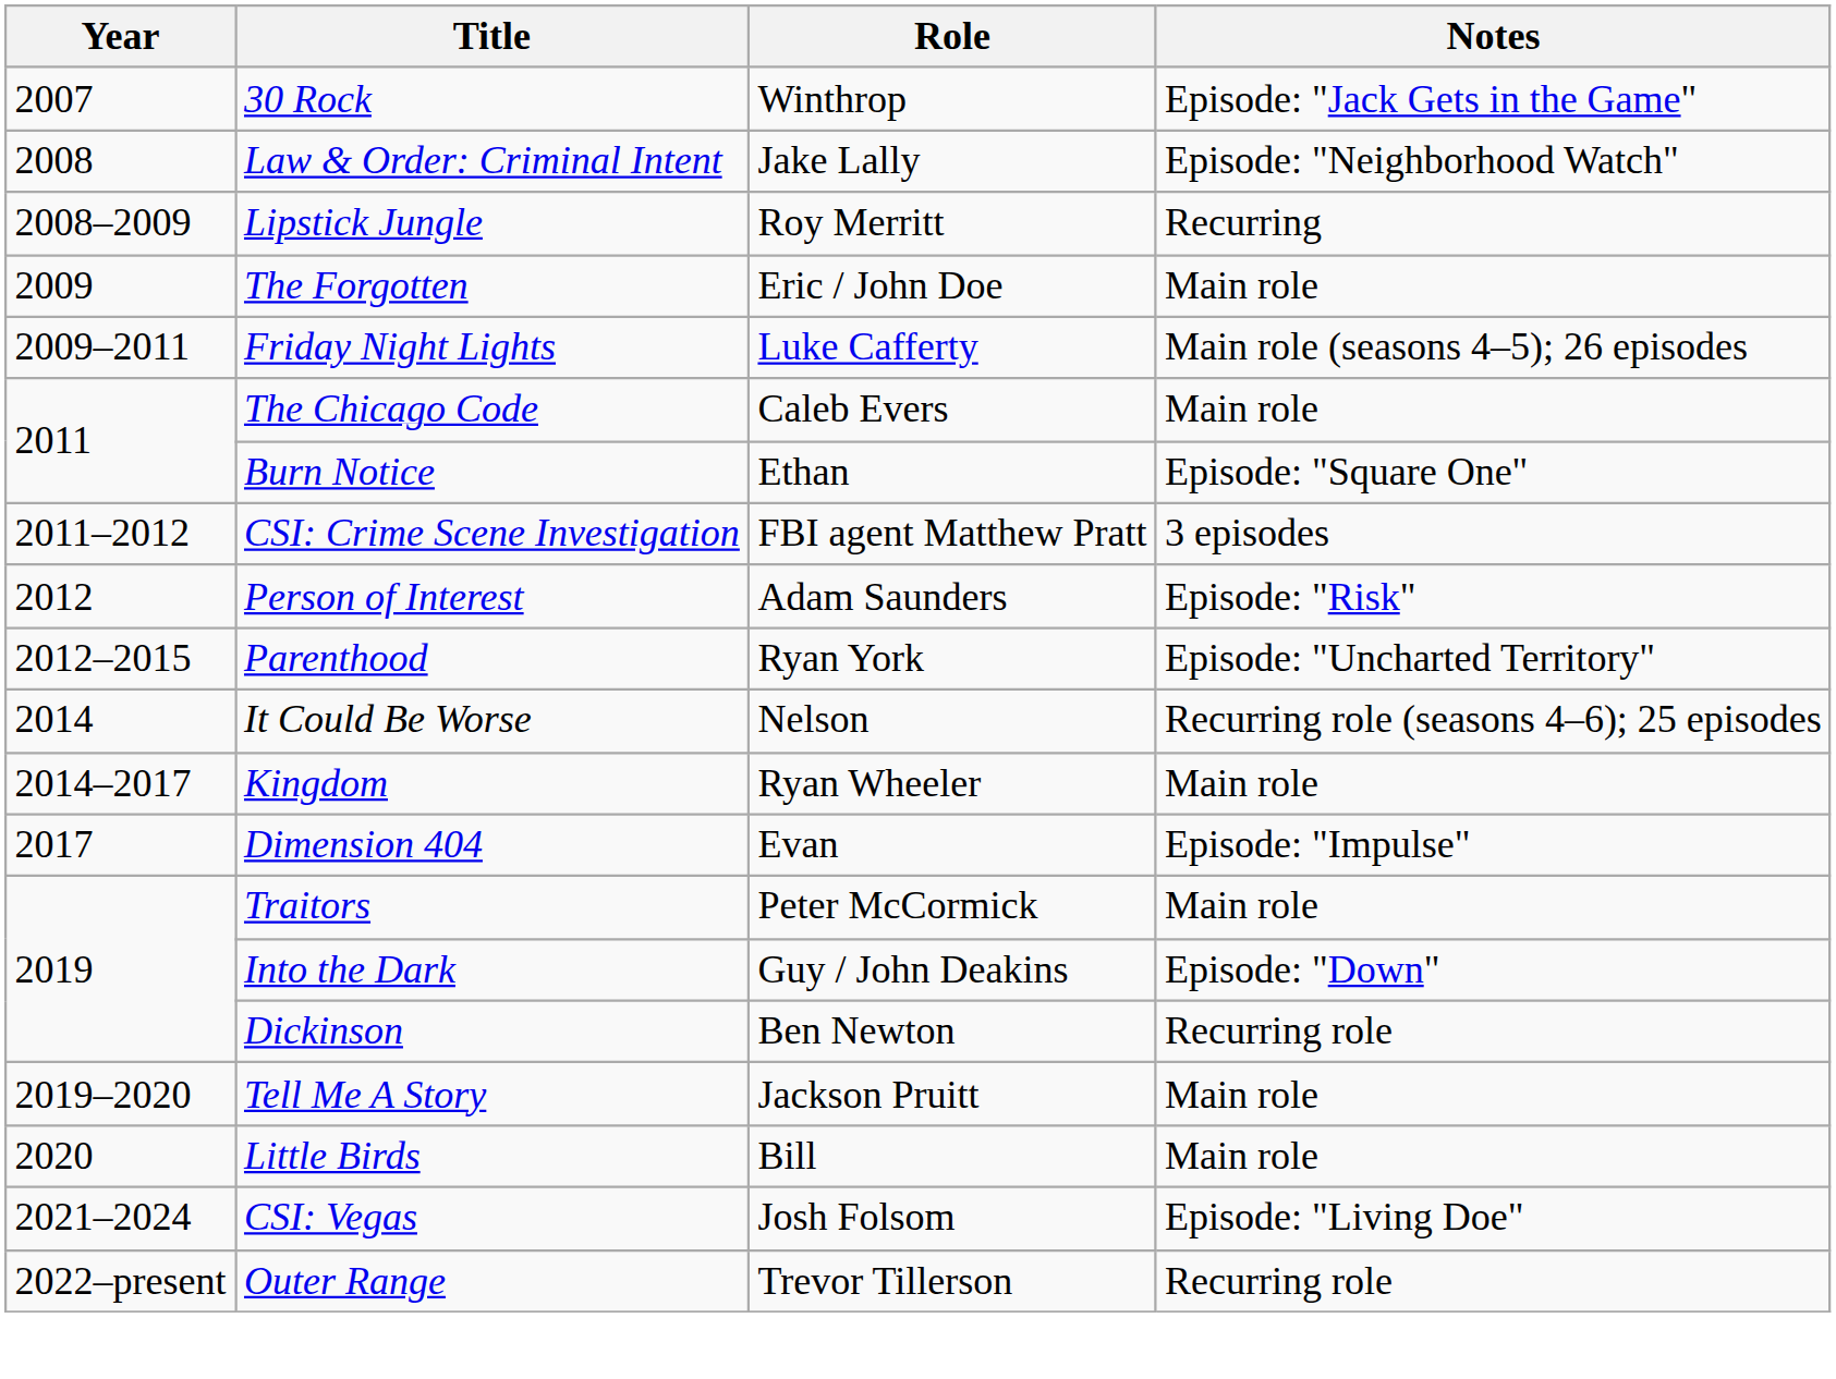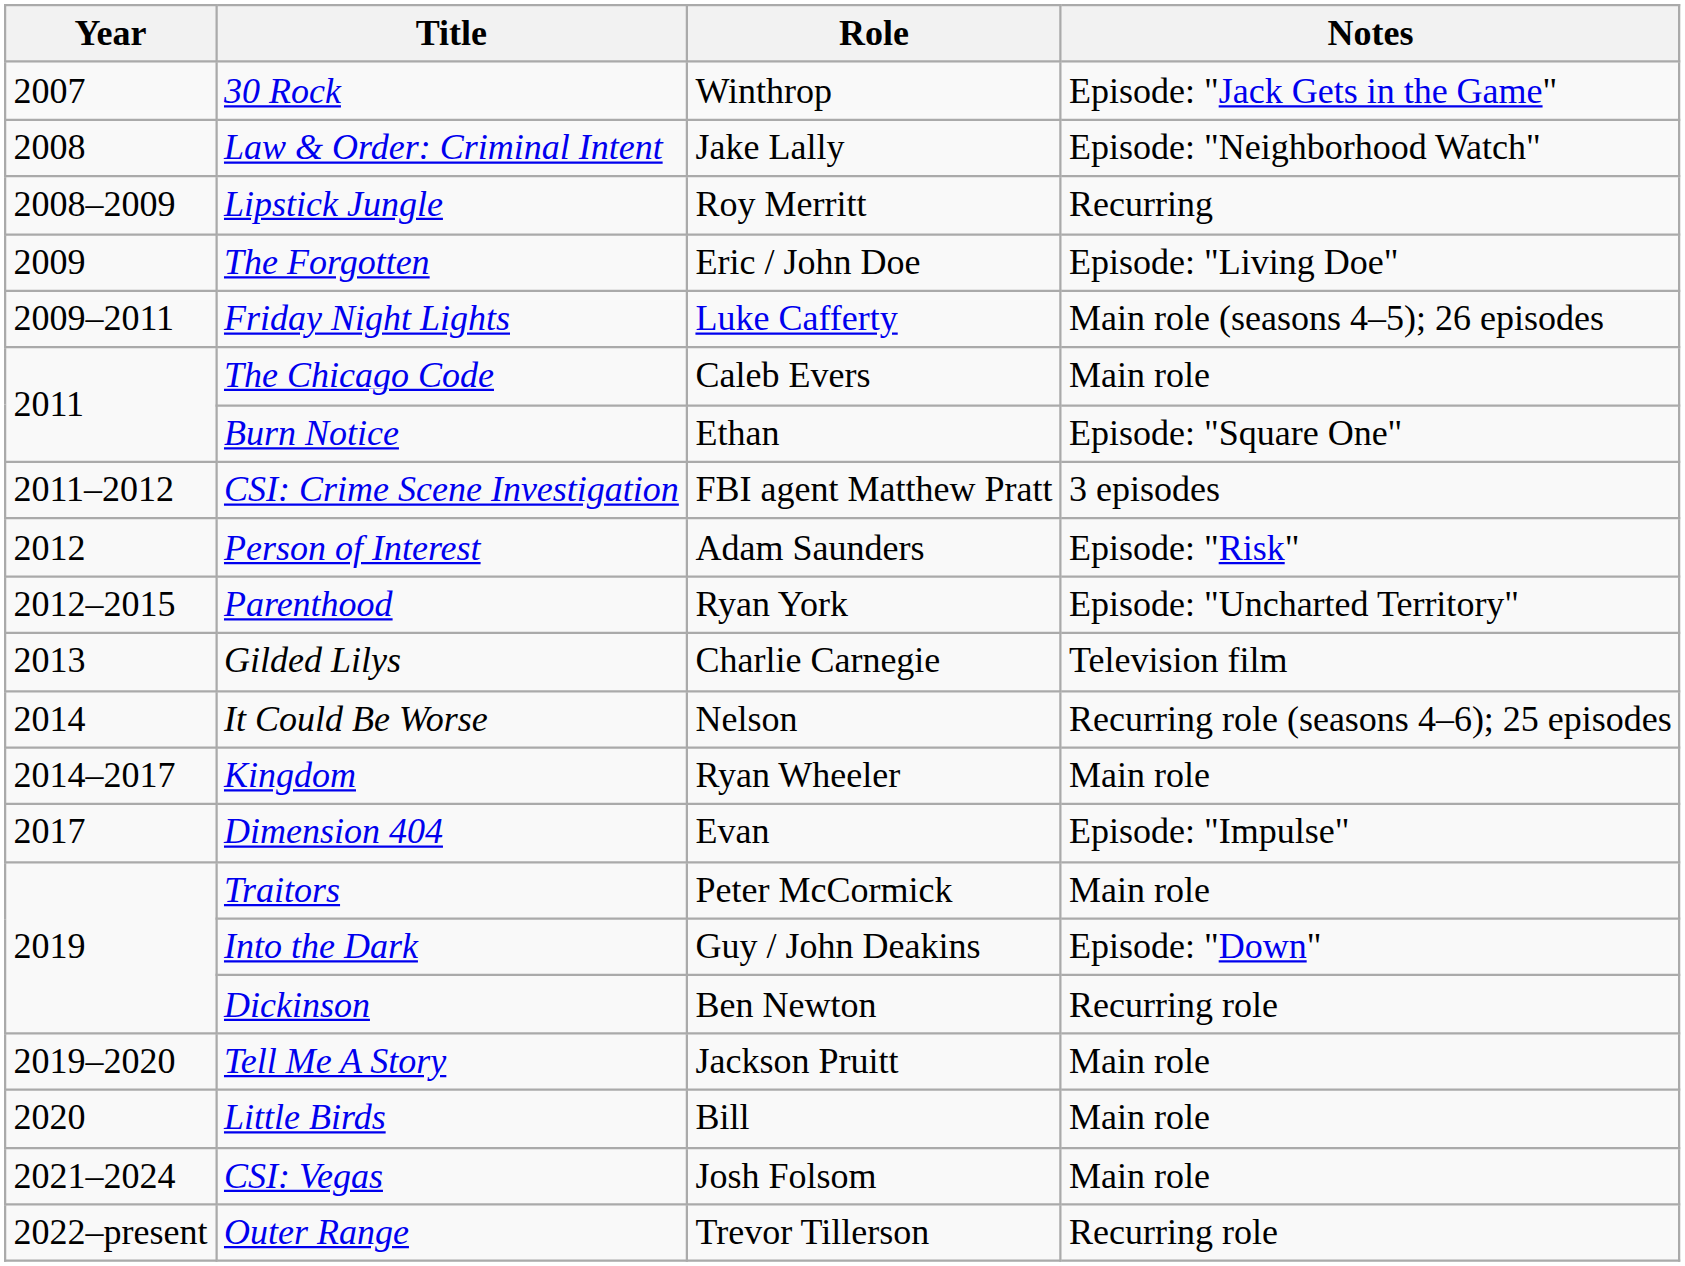 <table class="wikitable sortable">
 <tr>
 <th>Year</th>
 <th>Title</th>
 <th>Role</th>
 <th class="unsortable">Notes</th>
 </tr>
 <tr>
 <td>2007</td>
 <td><em><a href='#'>30 Rock</a></em></td>
 <td>Winthrop</td>
 <td>Episode: "<a href='#'>Jack Gets in the Game</a>"</td>
 </tr>
 <tr>
 <td>2008</td>
 <td><em><a href='#'>Law & Order: Criminal Intent</a></em></td>
 <td>Jake Lally</td>
 <td>Episode: "Neighborhood Watch"</td>
 </tr>
 <tr>
 <td>2008–2009</td>
 <td><em><a href='#'>Lipstick Jungle</a></em></td>
 <td>Roy Merritt</td>
 <td>Recurring</td>
 </tr>
 <tr>
 <td>2009</td>
 <td><em><a href='#'>The Forgotten</a></em></td>
 <td>Eric / John Doe</td>
-<td>Main role</td>
+<td>Episode: "Living Doe"</td>
 </tr>
 <tr>
 <td>2009–2011</td>
 <td><em><a href='#'>Friday Night Lights</a></em></td>
 <td><a href='#'>Luke Cafferty</a></td>
 <td>Main role (seasons 4–5); 26 episodes</td>
 </tr>
 <tr>
 <td rowspan=2>2011</td>
 <td><em><a href='#'>The Chicago Code</a></em></td>
 <td>Caleb Evers</td>
 <td>Main role</td>
 </tr>
 <tr>
 <td><em><a href='#'>Burn Notice</a></em></td>
 <td>Ethan</td>
 <td>Episode: "Square One"</td>
 </tr>
 <tr>
 <td>2011–2012</td>
 <td><em><a href='#'>CSI: Crime Scene Investigation</a></em></td>
 <td>FBI agent Matthew Pratt</td>
 <td>3 episodes</td>
 </tr>
 <tr>
 <td>2012</td>
 <td><em><a href='#'>Person of Interest</a></em></td>
 <td>Adam Saunders</td>
 <td>Episode: "<a href='#'>Risk</a>"</td>
 </tr>
 <tr>
 <td>2012–2015</td>
 <td><em><a href='#'>Parenthood</a></em></td>
 <td>Ryan York</td>
 <td>Episode: "Uncharted Territory"</td>
+</tr>
+<tr>
+<td>2013</td>
+<td><em>Gilded Lilys</em></td>
+<td>Charlie Carnegie</td>
+<td>Television film</td>
 </tr>
 <tr>
 <td>2014</td>
 <td><em>It Could Be Worse</em></td>
 <td>Nelson</td>
 <td>Recurring role (seasons 4–6); 25 episodes</td>
 </tr>
 <tr>
 <td>2014–2017</td>
 <td><em><a href='#'>Kingdom</a></em></td>
 <td>Ryan Wheeler</td>
 <td>Main role</td>
 </tr>
 <tr>
 <td>2017</td>
 <td><em><a href='#'>Dimension 404</a></em></td>
 <td>Evan</td>
 <td>Episode: "Impulse"</td>
 </tr>
 <tr>
 <td rowspan=3>2019</td>
 <td><em><a href='#'>Traitors</a></em></td>
 <td>Peter McCormick</td>
 <td>Main role</td>
 </tr>
 <tr>
 <td><em><a href='#'>Into the Dark</a></em></td>
 <td>Guy / John Deakins</td>
 <td>Episode: "<a href='#'>Down</a>"</td>
 </tr>
 <tr>
 <td><em><a href='#'>Dickinson</a></em></td>
 <td>Ben Newton</td>
 <td>Recurring role</td>
 </tr>
 <tr>
 <td>2019–2020</td>
 <td><em><a href='#'>Tell Me A Story</a></em></td>
 <td>Jackson Pruitt</td>
 <td>Main role</td>
 </tr>
 <tr>
 <td>2020</td>
 <td><em><a href='#'>Little Birds</a></em></td>
 <td>Bill</td>
 <td>Main role</td>
 </tr>
 <tr>
 <td>2021–2024</td>
 <td><em><a href='#'>CSI: Vegas</a></em></td>
 <td>Josh Folsom</td>
-<td>Episode: "Living Doe"</td>
+<td>Main role</td>
 </tr>
 <tr>
 <td>2022–present</td>
 <td><em><a href='#'>Outer Range</a></em></td>
 <td>Trevor Tillerson</td>
 <td>Recurring role</td>
 </tr>
 </table>
